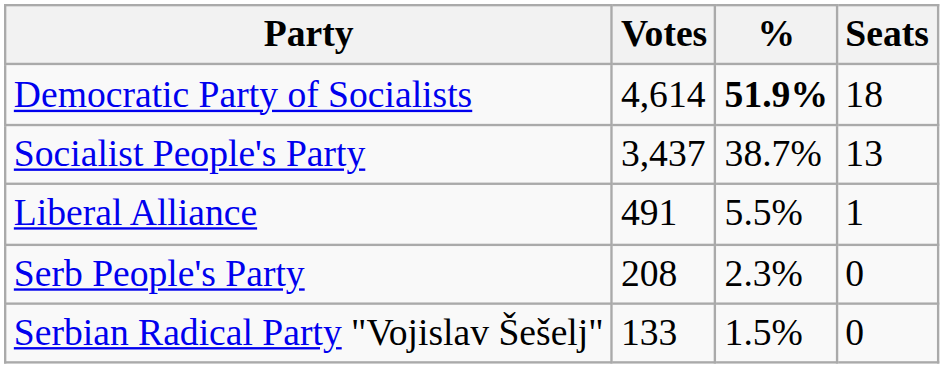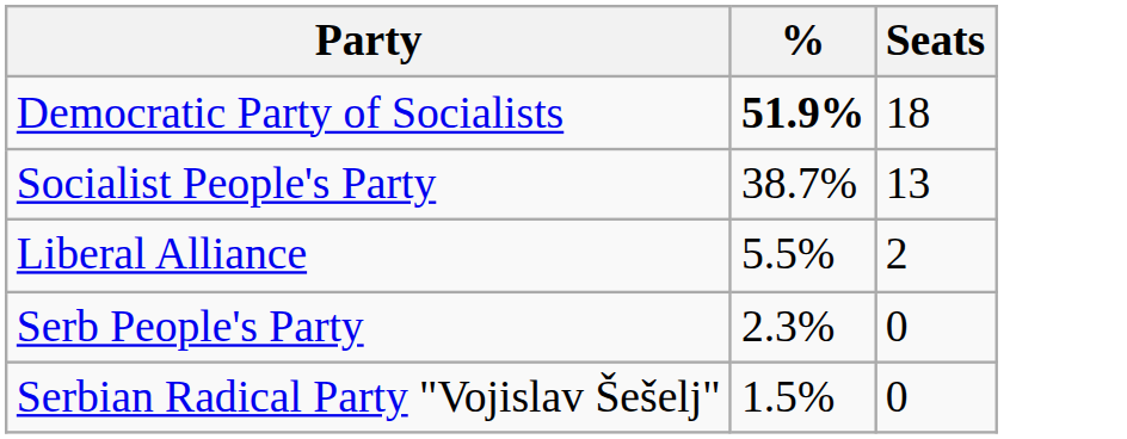 <table class="wikitable">
 <tr>
 <th>Party</th>
-<th>Votes</th>
 <th>%</th>
 <th>Seats</th>
 </tr>
 <tr>
 <td><a href='#'>Democratic Party of Socialists</a></td>
-<td>4,614</td>
 <td><strong>51.9%</strong></td>
 <td>18</td>
 </tr>
 <tr>
 <td><a href='#'>Socialist People's Party</a></td>
-<td>3,437</td>
 <td>38.7%</td>
 <td>13</td>
 </tr>
 <tr>
 <td><a href='#'>Liberal Alliance</a></td>
-<td>491</td>
 <td>5.5%</td>
-<td>1</td>
+<td>2</td>
 </tr>
 <tr>
 <td><a href='#'>Serb People's Party</a></td>
-<td>208</td>
 <td>2.3%</td>
 <td>0</td>
 </tr>
 <tr>
 <td><a href='#'>Serbian Radical Party</a> "Vojislav Šešelj"</td>
-<td>133</td>
 <td>1.5%</td>
 <td>0</td>
 </tr>
 </table>
